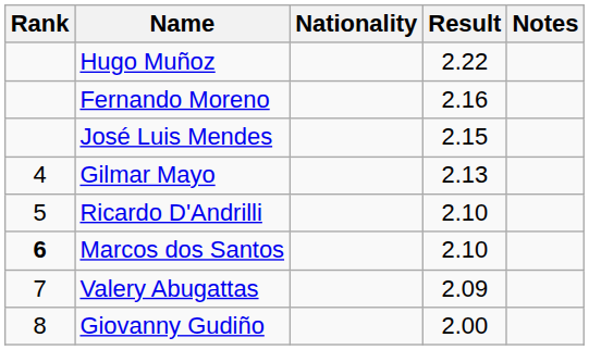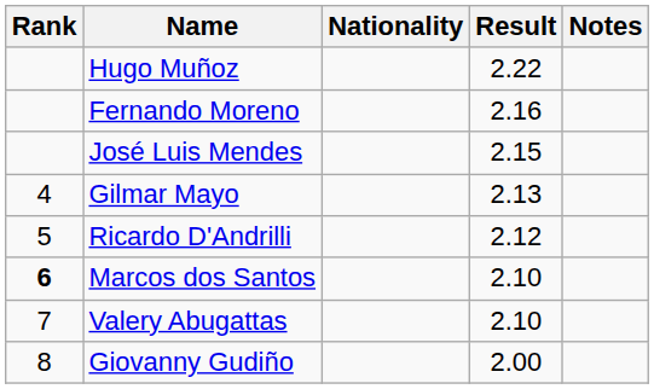 <table class="wikitable sortable" style="text-align:center">
 <tr>
 <th>Rank</th>
 <th>Name</th>
 <th>Nationality</th>
 <th>Result</th>
 <th>Notes</th>
 </tr>
 <tr>
 <td></td>
 <td align=left><a href='#'>Hugo Muñoz</a></td>
 <td align=left></td>
 <td>2.22</td>
 <td></td>
 </tr>
 <tr>
 <td></td>
 <td align=left><a href='#'>Fernando Moreno</a></td>
 <td align=left></td>
 <td>2.16</td>
 <td></td>
 </tr>
 <tr>
 <td></td>
 <td align=left><a href='#'>José Luis Mendes</a></td>
 <td align=left></td>
 <td>2.15</td>
 <td></td>
 </tr>
 <tr>
 <td>4</td>
 <td align=left><a href='#'>Gilmar Mayo</a></td>
 <td align=left></td>
 <td>2.13</td>
 <td></td>
 </tr>
 <tr>
 <td>5</td>
 <td align=left><a href='#'>Ricardo D'Andrilli</a></td>
 <td align=left></td>
-<td>2.10</td>
+<td>2.12</td>
 <td></td>
 </tr>
 <tr>
 <td><strong>6</strong></td>
 <td align=left><a href='#'>Marcos dos Santos</a></td>
 <td align=left></td>
 <td>2.10</td>
 <td></td>
 </tr>
 <tr>
 <td>7</td>
 <td align=left><a href='#'>Valery Abugattas</a></td>
 <td align=left></td>
-<td>2.09</td>
+<td>2.10</td>
 <td></td>
 </tr>
 <tr>
 <td>8</td>
 <td align=left><a href='#'>Giovanny Gudiño</a></td>
 <td align=left></td>
 <td>2.00</td>
 <td></td>
 </tr>
 </table>
